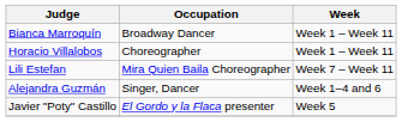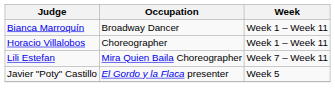 <table class="wikitable sortable" style="margin:auto;" font-size:95%;">
 <tr>
 <th>Judge</th>
 <th>Occupation</th>
 <th>Week</th>
 </tr>
 <tr>
 <td><a href='#'>Bianca Marroquín</a></td>
 <td>Broadway Dancer</td>
 <td>Week 1 – Week 11</td>
 </tr>
 <tr>
 <td><a href='#'>Horacio Villalobos</a></td>
 <td>Choreographer</td>
 <td>Week 1 – Week 11</td>
 </tr>
 <tr>
 <td><a href='#'>Lili Estefan</a></td>
 <td><a href='#'>Mira Quien Baila</a> Choreographer</td>
 <td>Week 7 – Week 11</td>
 </tr>
 <tr>
-<td><a href='#'>Alejandra Guzmán</a></td>
-<td>Singer, Dancer</td>
-<td>Week 1–4 and 6</td>
-</tr>
-<tr>
 <td>Javier "Poty" Castillo</td>
 <td><em><a href='#'>El Gordo y la Flaca</a></em> presenter</td>
 <td>Week 5</td>
 </tr>
 <tr>
 </tr>
 </table>
